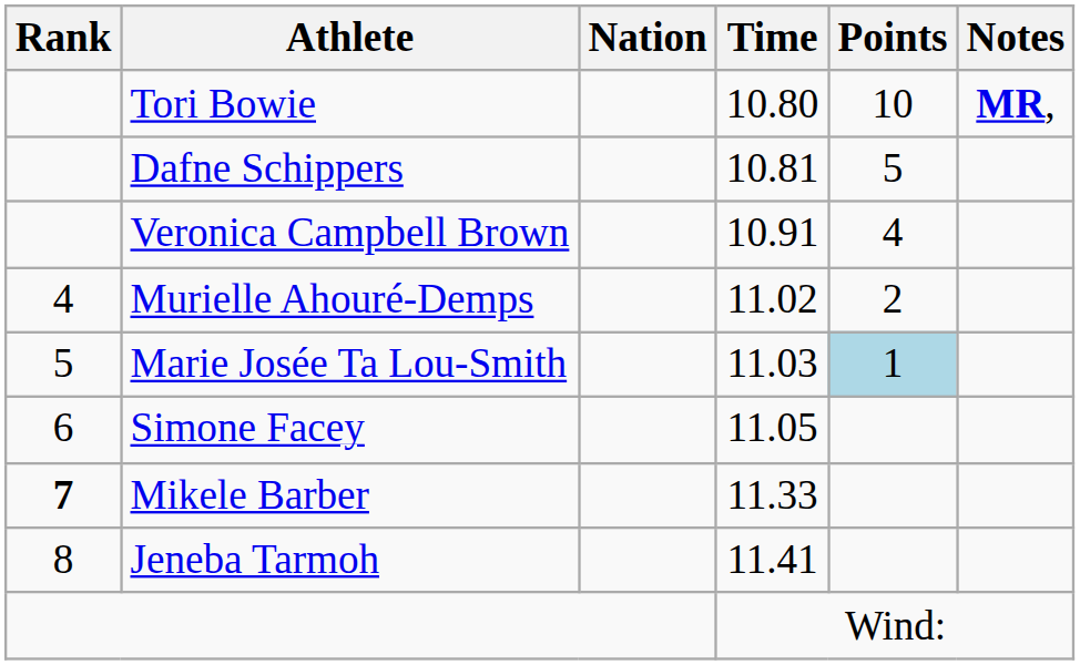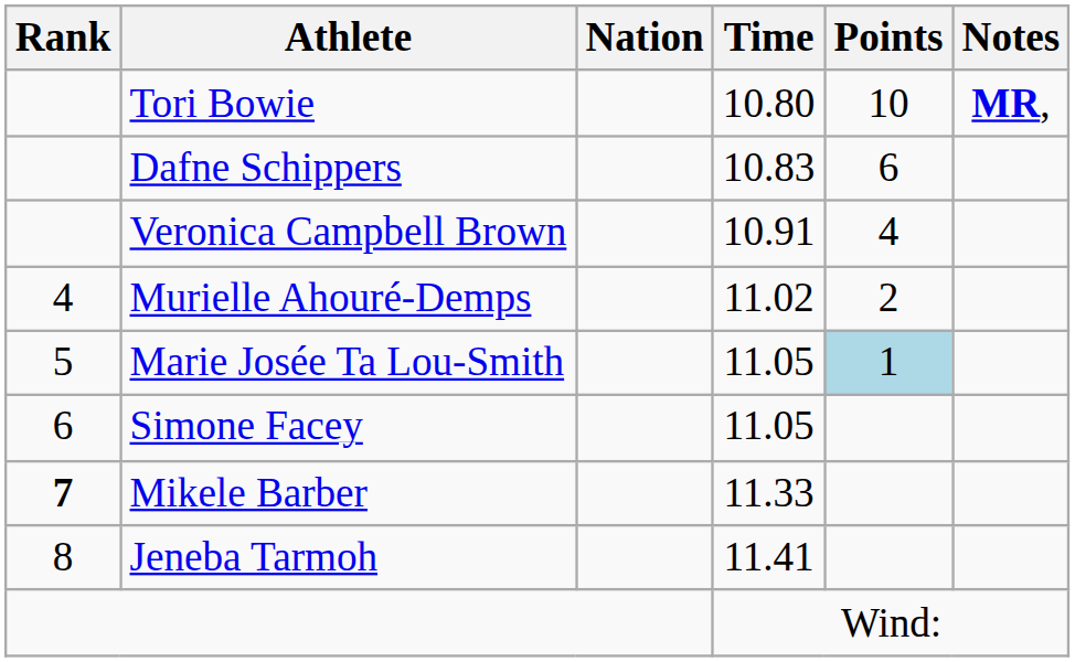 <table class="wikitable mw-datatable sortable" style="text-align:center;">
 <tr>
 <th>Rank</th>
 <th>Athlete</th>
 <th>Nation</th>
 <th>Time</th>
 <th>Points</th>
 <th>Notes</th>
 </tr>
 <tr>
 <td></td>
 <td align=left><a href='#'>Tori Bowie</a></td>
 <td align=left></td>
 <td>10.80</td>
 <td>10</td>
 <td><strong><a href='#'>MR</a></strong>, </td>
 </tr>
 <tr>
 <td></td>
 <td align=left><a href='#'>Dafne Schippers</a></td>
 <td align=left></td>
-<td>10.81</td>
-<td>5</td>
+<td>10.83</td>
+<td>6</td>
 <td></td>
 </tr>
 <tr>
 <td></td>
 <td align=left><a href='#'>Veronica Campbell Brown</a></td>
 <td align=left></td>
 <td>10.91</td>
 <td>4</td>
 <td></td>
 </tr>
 <tr>
 <td>4</td>
 <td align=left><a href='#'>Murielle Ahouré-Demps</a></td>
 <td align=left></td>
 <td>11.02</td>
 <td>2</td>
 <td></td>
 </tr>
 <tr>
 <td>5</td>
 <td align=left><a href='#'>Marie Josée Ta Lou-Smith</a></td>
 <td align=left></td>
-<td>11.03</td>
+<td>11.05</td>
 <td style="background: lightblue;">1</td>
 <td></td>
 </tr>
 <tr>
 <td>6</td>
 <td align=left><a href='#'>Simone Facey</a></td>
 <td align=left></td>
 <td>11.05</td>
 <td></td>
 <td></td>
 </tr>
 <tr>
 <td><strong>7</strong></td>
 <td align=left><a href='#'>Mikele Barber</a></td>
 <td align=left></td>
 <td>11.33</td>
 <td></td>
 <td></td>
 </tr>
 <tr>
 <td>8</td>
 <td align=left><a href='#'>Jeneba Tarmoh</a></td>
 <td align=left></td>
 <td>11.41</td>
 <td></td>
 <td></td>
 </tr>
 <tr class="sortbottom">
 <td colspan=3></td>
 <td colspan=3>Wind: </td>
 </tr>
 </table>
